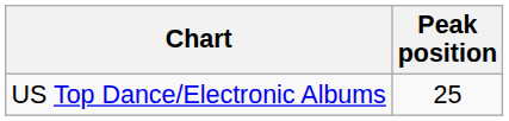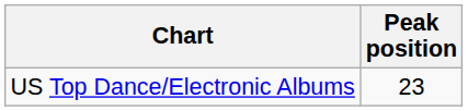 <table class="wikitable">
 <tr>
 <th>Chart</th>
 <th>Peak<br>position</th>
 </tr>
 <tr>
 <td>US <a href='#'>Top Dance/Electronic Albums</a></td>
-<td align="center">25</td>
+<td align="center">23</td>
 </tr>
 </table>
